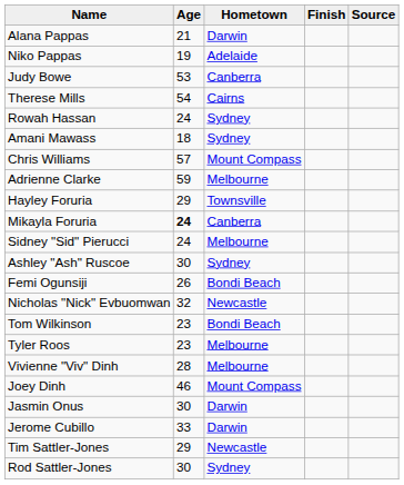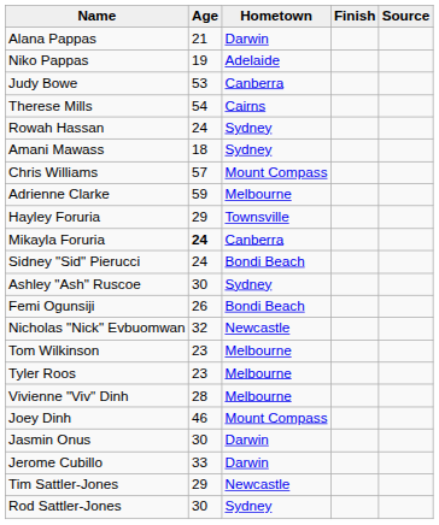 <table class="wikitable sortable">
 <tr>
 <th style="background:#efefef;">Name</th>
 <th style="background:#efefef;">Age</th>
 <th style="background:#efefef;">Hometown</th>
 <th style="background:#efefef;">Finish</th>
 <th style="background:#efefef;">Source</th>
 </tr>
 <tr>
 <td>Alana Pappas</td>
 <td>21</td>
 <td><a href='#'>Darwin</a></td>
 <td></td>
 <td align="center"></td>
 </tr>
 <tr>
 <td>Niko Pappas</td>
 <td>19</td>
 <td><a href='#'>Adelaide</a></td>
 <td></td>
 <td align="center"></td>
 </tr>
 <tr>
 <td>Judy Bowe</td>
 <td>53</td>
 <td><a href='#'>Canberra</a></td>
 <td></td>
 <td align="center"></td>
 </tr>
 <tr>
 <td>Therese Mills</td>
 <td>54</td>
 <td><a href='#'>Cairns</a></td>
 <td></td>
 <td align="center"></td>
 </tr>
 <tr>
 <td>Rowah Hassan</td>
 <td>24</td>
 <td><a href='#'>Sydney</a></td>
 <td></td>
 <td align="center"></td>
 </tr>
 <tr>
 <td>Amani Mawass</td>
 <td>18</td>
 <td><a href='#'>Sydney</a></td>
 <td></td>
 <td align="center"></td>
 </tr>
 <tr>
 <td>Chris Williams</td>
 <td>57</td>
 <td><a href='#'>Mount Compass</a></td>
 <td></td>
 <td align="center"></td>
 </tr>
 <tr>
 <td>Adrienne Clarke</td>
 <td>59</td>
 <td><a href='#'>Melbourne</a></td>
 <td></td>
 <td align="center"></td>
 </tr>
 <tr>
 <td>Hayley Foruria</td>
 <td>29</td>
 <td><a href='#'>Townsville</a></td>
 <td></td>
 <td align="center"></td>
 </tr>
 <tr>
 <td>Mikayla Foruria</td>
 <td><strong>24</strong></td>
 <td><a href='#'>Canberra</a></td>
 <td></td>
 <td align="center"></td>
 </tr>
 <tr>
 <td>Sidney "Sid" Pierucci</td>
 <td>24</td>
-<td><a href='#'>Melbourne</a></td>
+<td><a href='#'>Bondi Beach</a></td>
 <td></td>
 <td align="center"></td>
 </tr>
 <tr>
 <td>Ashley "Ash" Ruscoe</td>
 <td>30</td>
 <td><a href='#'>Sydney</a></td>
 <td></td>
 <td align="center"></td>
 </tr>
 <tr>
 <td>Femi Ogunsiji</td>
 <td>26</td>
 <td><a href='#'>Bondi Beach</a></td>
 <td></td>
 <td align="center"></td>
 </tr>
 <tr>
 <td>Nicholas "Nick" Evbuomwan</td>
 <td>32</td>
 <td><a href='#'>Newcastle</a></td>
 <td></td>
 <td align="center"></td>
 </tr>
 <tr>
 <td>Tom Wilkinson</td>
 <td>23</td>
-<td><a href='#'>Bondi Beach</a></td>
+<td><a href='#'>Melbourne</a></td>
 <td></td>
 <td align="center"></td>
 </tr>
 <tr>
 <td>Tyler Roos</td>
 <td>23</td>
 <td><a href='#'>Melbourne</a></td>
 <td></td>
 <td align="center"></td>
 </tr>
 <tr>
 <td>Vivienne "Viv" Dinh</td>
 <td>28</td>
 <td><a href='#'>Melbourne</a></td>
 <td></td>
 <td align="center"></td>
 </tr>
 <tr>
 <td>Joey Dinh</td>
 <td>46</td>
 <td><a href='#'>Mount Compass</a></td>
 <td></td>
 <td align="center"></td>
 </tr>
 <tr>
 <td>Jasmin Onus</td>
 <td>30</td>
 <td><a href='#'>Darwin</a></td>
 <td></td>
 <td align="center"></td>
 </tr>
 <tr>
 <td>Jerome Cubillo</td>
 <td>33</td>
 <td><a href='#'>Darwin</a></td>
 <td></td>
 <td align="center"></td>
 </tr>
 <tr>
 <td>Tim Sattler-Jones</td>
 <td>29</td>
 <td><a href='#'>Newcastle</a></td>
 <td></td>
 <td align="center"></td>
 </tr>
 <tr>
 <td>Rod Sattler-Jones</td>
 <td>30</td>
 <td><a href='#'>Sydney</a></td>
 <td></td>
 <td align="center"></td>
 </tr>
 </table>
